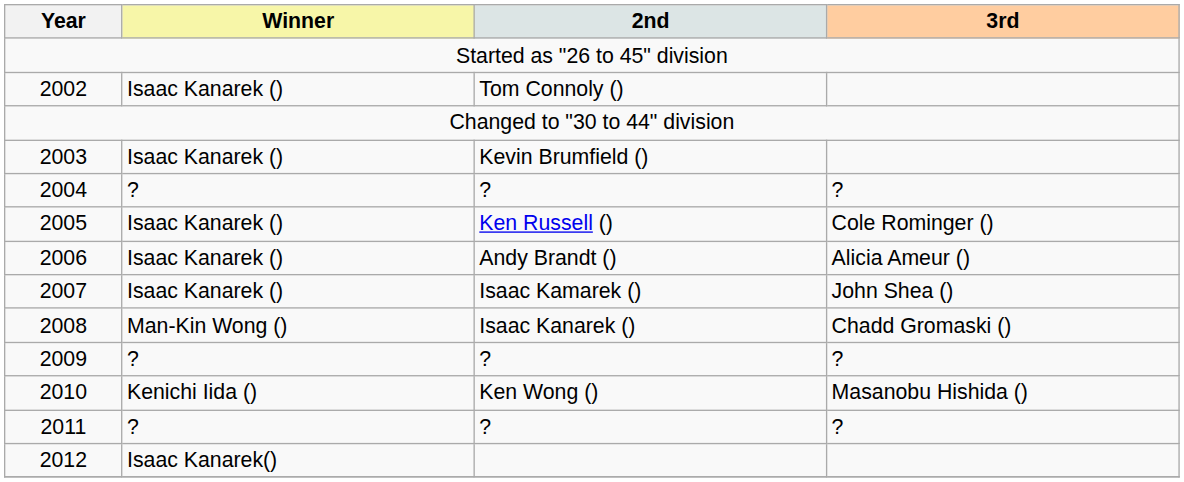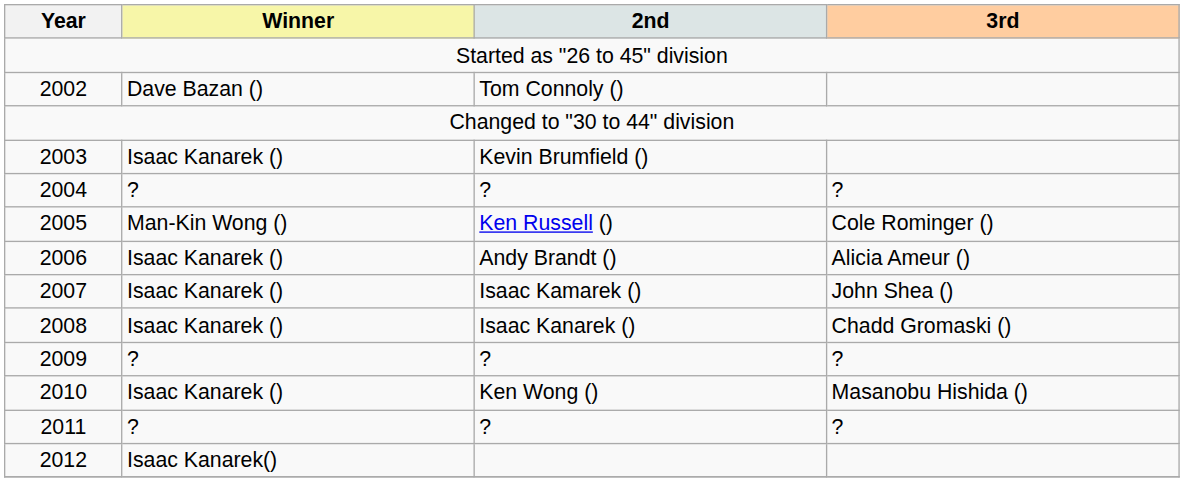 <table class="wikitable" width=100%>
 <tr>
 <th width=10%>Year</th>
 <th style="background-color: #F7F6A8;" width=30%>Winner</th>
 <th style="background-color: #DCE5E5;" width=30%>2nd</th>
 <th style="background-color: #FFCDA0;" width=30%>3rd</th>
 </tr>
 <tr>
 <td align=center colspan="4">Started as "26 to 45" division</td>
 </tr>
 <tr>
 <td align=center>2002 </td>
-<td>Isaac Kanarek ()</td>
+<td>Dave Bazan ()</td>
 <td>Tom Connoly ()</td>
 <td></td>
 </tr>
 <tr>
 <td align=center colspan="4">Changed to "30 to 44" division</td>
 </tr>
 <tr>
 <td align=center>2003 </td>
 <td>Isaac Kanarek ()</td>
 <td>Kevin Brumfield ()</td>
 <td></td>
 </tr>
 <tr>
 <td align=center>2004</td>
 <td>?</td>
 <td>?</td>
 <td>?</td>
 </tr>
 <tr>
 <td align=center>2005 </td>
-<td>Isaac Kanarek ()</td>
+<td>Man-Kin Wong ()</td>
 <td><a href='#'>Ken Russell</a> ()</td>
 <td>Cole Rominger ()</td>
 </tr>
 <tr>
 <td align=center>2006 </td>
 <td>Isaac Kanarek ()</td>
 <td>Andy Brandt ()</td>
 <td>Alicia Ameur ()</td>
 </tr>
 <tr>
 <td align=center>2007 </td>
 <td>Isaac Kanarek ()</td>
 <td>Isaac Kamarek ()</td>
 <td>John Shea ()</td>
 </tr>
 <tr>
 <td align=center>2008 </td>
-<td>Man-Kin Wong ()</td>
+<td>Isaac Kanarek ()</td>
 <td>Isaac Kanarek ()</td>
 <td>Chadd Gromaski ()</td>
 </tr>
 <tr>
 <td align=center>2009</td>
 <td>?</td>
 <td>?</td>
 <td>?</td>
 </tr>
 <tr>
 <td align=center>2010 </td>
-<td>Kenichi Iida ()</td>
+<td>Isaac Kanarek ()</td>
 <td>Ken Wong ()</td>
 <td>Masanobu Hishida ()</td>
 </tr>
 <tr>
 <td align=center>2011</td>
 <td>?</td>
 <td>?</td>
 <td>?</td>
 </tr>
 <tr>
 <td align=center>2012 </td>
 <td>Isaac Kanarek()</td>
 <td></td>
 <td></td>
 </tr>
 <tr>
 </tr>
 </table>
